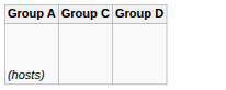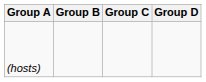 <table class="wikitable">
 <tr>
 <th>Group A</th>
+<th>Group B</th>
 <th>Group C</th>
 <th>Group D</th>
 </tr>
 <tr>
 <td><br><br><br> <em>(hosts)</em></td>
 <td><br><br><br></td>
 <td><br><br><br></td>
+<td><br><br><br></td>
 </tr>
 </table>
